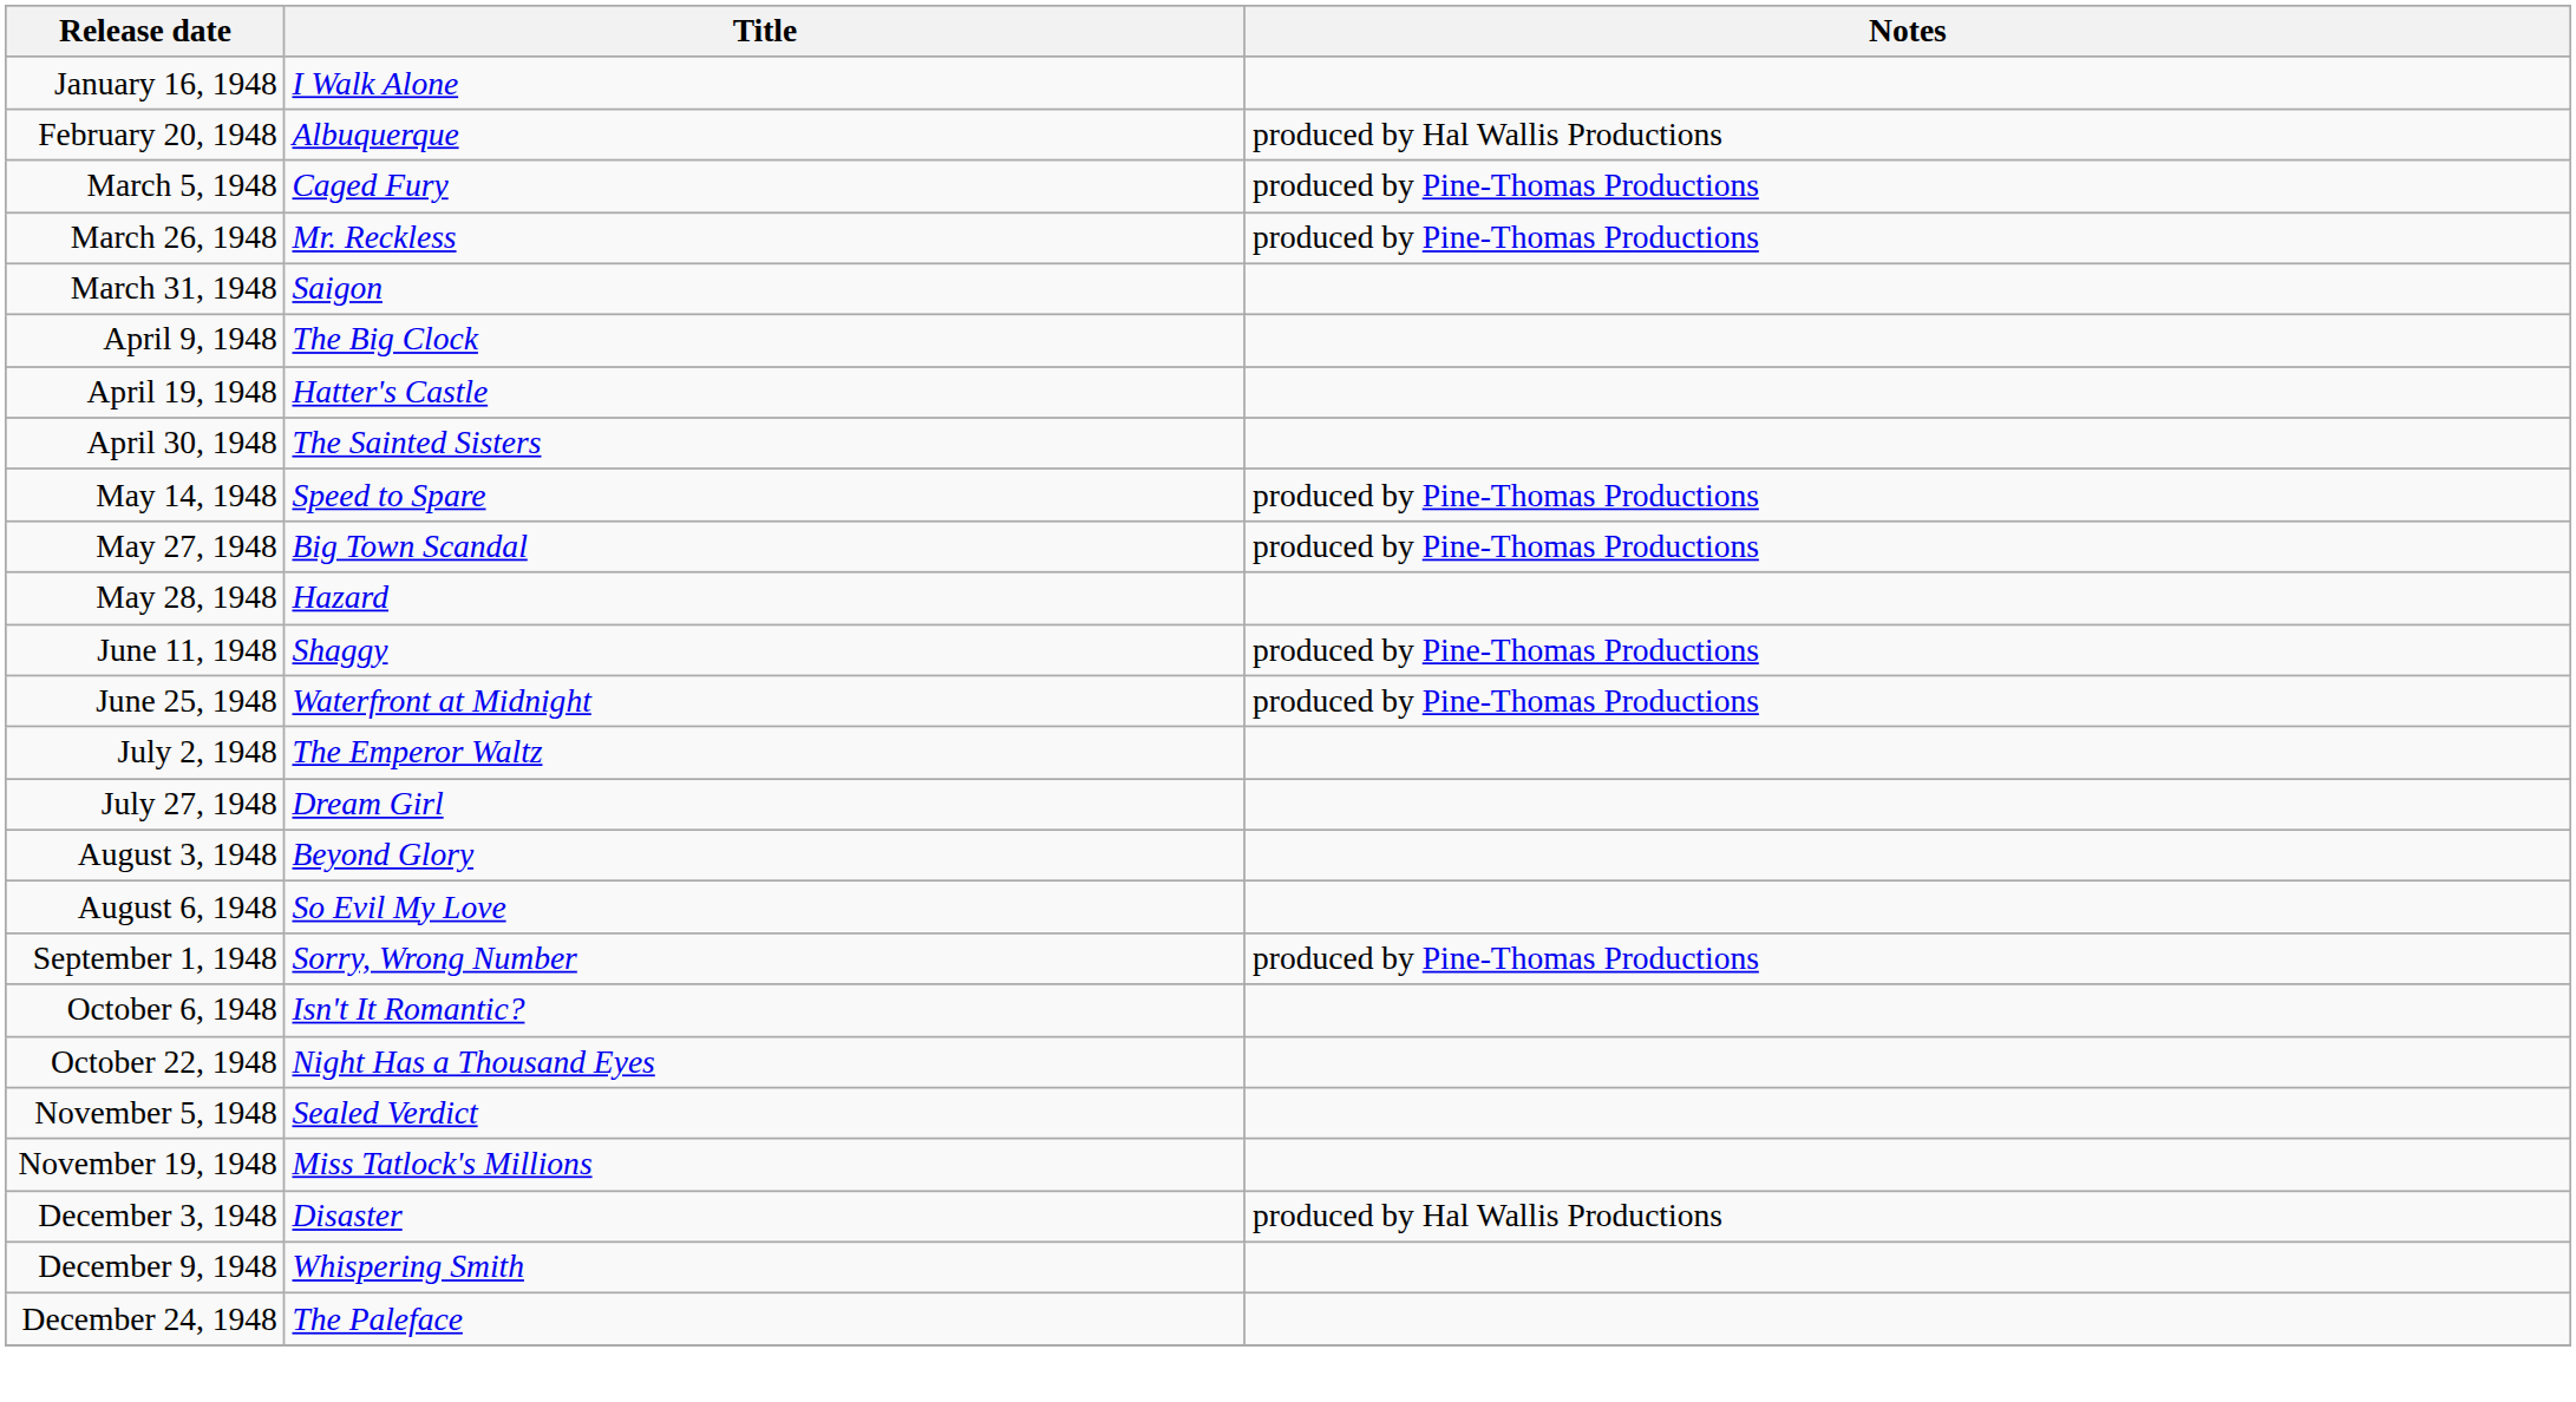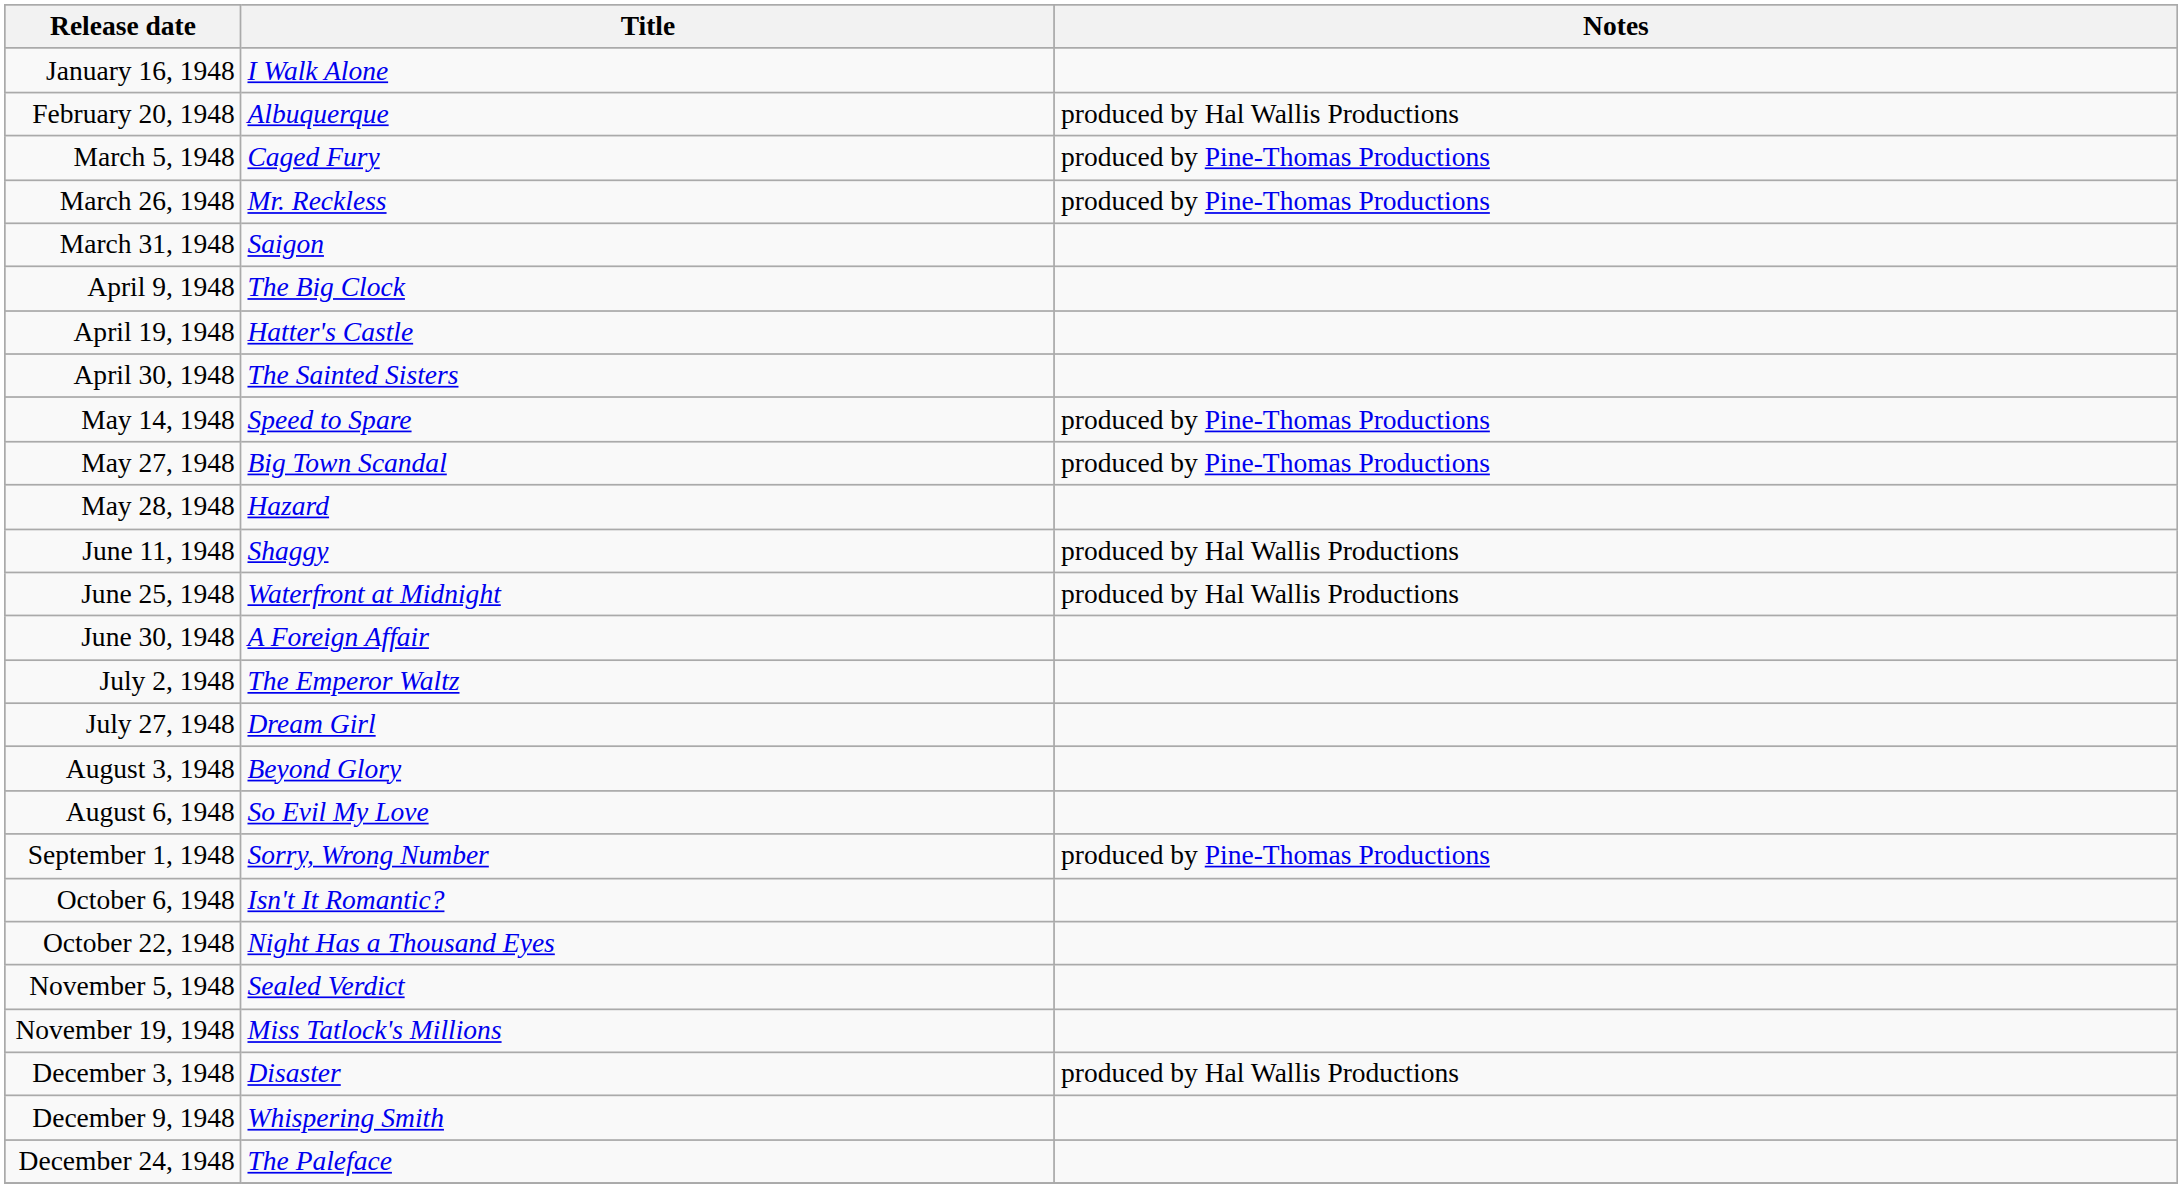 <table class="wikitable sortable" style="width:100%;">
 <tr>
 <th scope="col" style="width:130px;">Release date</th>
 <th>Title</th>
 <th>Notes</th>
 </tr>
 <tr>
 <td style="text-align:right;">January 16, 1948</td>
 <td><em><a href='#'>I Walk Alone</a></em></td>
 <td></td>
 </tr>
 <tr>
 <td style="text-align:right;">February 20, 1948</td>
 <td><em><a href='#'>Albuquerque</a></em></td>
 <td>produced by Hal Wallis Productions</td>
 </tr>
 <tr>
 <td style="text-align:right;">March 5, 1948</td>
 <td><em><a href='#'>Caged Fury</a></em></td>
 <td>produced by <a href='#'>Pine-Thomas Productions</a></td>
 </tr>
 <tr>
 <td style="text-align:right;">March 26, 1948</td>
 <td><em><a href='#'>Mr. Reckless</a></em></td>
 <td>produced by <a href='#'>Pine-Thomas Productions</a></td>
 </tr>
 <tr>
 <td style="text-align:right;">March 31, 1948</td>
 <td><em><a href='#'>Saigon</a></em></td>
 <td></td>
 </tr>
 <tr>
 <td style="text-align:right;">April 9, 1948</td>
 <td><em><a href='#'>The Big Clock</a></em></td>
 <td></td>
 </tr>
 <tr>
 <td style="text-align:right;">April 19, 1948</td>
 <td><em><a href='#'>Hatter's Castle</a></em></td>
 <td></td>
 </tr>
 <tr>
 <td style="text-align:right;">April 30, 1948</td>
 <td><em><a href='#'>The Sainted Sisters</a></em></td>
 <td></td>
 </tr>
 <tr>
 <td style="text-align:right;">May 14, 1948</td>
 <td><em><a href='#'>Speed to Spare</a></em></td>
 <td>produced by <a href='#'>Pine-Thomas Productions</a></td>
 </tr>
 <tr>
 <td style="text-align:right;">May 27, 1948</td>
 <td><em><a href='#'>Big Town Scandal</a></em></td>
 <td>produced by <a href='#'>Pine-Thomas Productions</a></td>
 </tr>
 <tr>
 <td style="text-align:right;">May 28, 1948</td>
 <td><em><a href='#'>Hazard</a></em></td>
 <td></td>
 </tr>
 <tr>
 <td style="text-align:right;">June 11, 1948</td>
 <td><em><a href='#'>Shaggy</a></em></td>
-<td>produced by <a href='#'>Pine-Thomas Productions</a></td>
+<td>produced by Hal Wallis Productions</td>
 </tr>
 <tr>
 <td style="text-align:right;">June 25, 1948</td>
 <td><em><a href='#'>Waterfront at Midnight</a></em></td>
-<td>produced by <a href='#'>Pine-Thomas Productions</a></td>
+<td>produced by Hal Wallis Productions</td>
+</tr>
+<tr>
+<td style="text-align:right;">June 30, 1948</td>
+<td><em><a href='#'>A Foreign Affair</a></em></td>
+<td></td>
 </tr>
 <tr>
 <td style="text-align:right;">July 2, 1948</td>
 <td><em><a href='#'>The Emperor Waltz</a></em></td>
 <td></td>
 </tr>
 <tr>
 <td style="text-align:right;">July 27, 1948</td>
 <td><em><a href='#'>Dream Girl</a></em></td>
 <td></td>
 </tr>
 <tr>
 <td style="text-align:right;">August 3, 1948</td>
 <td><em><a href='#'>Beyond Glory</a></em></td>
 <td></td>
 </tr>
 <tr>
 <td style="text-align:right;">August 6, 1948</td>
 <td><em><a href='#'>So Evil My Love</a></em></td>
 <td></td>
 </tr>
 <tr>
 <td style="text-align:right;">September 1, 1948</td>
 <td><em><a href='#'>Sorry, Wrong Number</a></em></td>
 <td>produced by <a href='#'>Pine-Thomas Productions</a></td>
 </tr>
 <tr>
 <td style="text-align:right;">October 6, 1948</td>
 <td><em><a href='#'>Isn't It Romantic?</a></em></td>
 <td></td>
 </tr>
 <tr>
 <td style="text-align:right;">October 22, 1948</td>
 <td><em><a href='#'>Night Has a Thousand Eyes</a></em></td>
 <td></td>
 </tr>
 <tr>
 <td style="text-align:right;">November 5, 1948</td>
 <td><em><a href='#'>Sealed Verdict</a></em></td>
 <td></td>
 </tr>
 <tr>
 <td style="text-align:right;">November 19, 1948</td>
 <td><em><a href='#'>Miss Tatlock's Millions</a></em></td>
 <td></td>
 </tr>
 <tr>
 <td style="text-align:right;">December 3, 1948</td>
 <td><em><a href='#'>Disaster</a></em></td>
 <td>produced by Hal Wallis Productions</td>
 </tr>
 <tr>
 <td style="text-align:right;">December 9, 1948</td>
 <td><em><a href='#'>Whispering Smith</a></em></td>
 <td></td>
 </tr>
 <tr>
 <td style="text-align:right;">December 24, 1948</td>
 <td><em><a href='#'>The Paleface</a></em></td>
 <td></td>
 </tr>
 <tr>
 </tr>
 </table>
